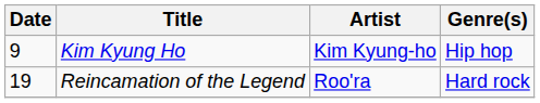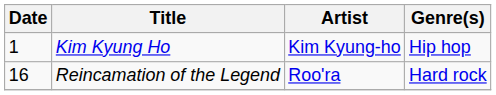 <table class="wikitable" style="text-align: left;">
 <tr>
 <th>Date</th>
 <th>Title</th>
 <th>Artist</th>
 <th>Genre(s)</th>
 </tr>
 <tr>
-<td>9</td>
+<td>1</td>
 <td><em><a href='#'>Kim Kyung Ho</a></em></td>
 <td><a href='#'>Kim Kyung-ho</a></td>
 <td><a href='#'>Hip hop</a></td>
 </tr>
 <tr>
-<td>19</td>
+<td>16</td>
 <td><em>Reincamation of the Legend</em></td>
 <td><a href='#'>Roo'ra</a></td>
 <td><a href='#'>Hard rock</a></td>
 </tr>
 <tr>
 </tr>
 </table>
